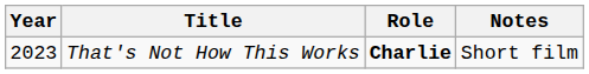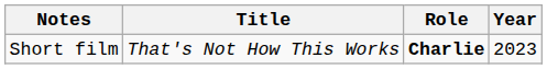 <table class="wikitable">
 <tr>
-<th>Year</th>
+<th class="unsortable">Notes</th>
 <th>Title</th>
 <th>Role</th>
-<th class="unsortable">Notes</th>
+<th>Year</th>
 </tr>
 <tr>
-<td>2023</td>
+<td>Short film</td>
 <td><em>That's Not How This Works</em></td>
 <td><strong>Charlie</strong></td>
-<td>Short film</td>
+<td>2023</td>
 </tr>
 </table>
